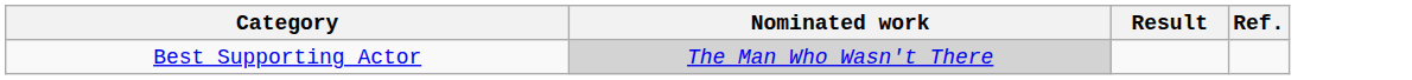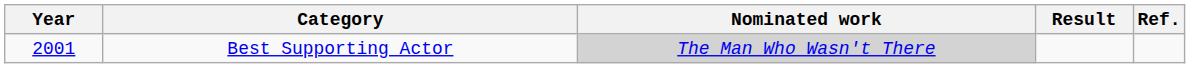 <table class="wikitable plainrowheaders" style="text-align:center;">
 <tr>
+<th scope="col" style="width:5em;">Year</th>
 <th scope="col" style="width:26em;">Category</th>
 <th scope="col" style="width:25em;">Nominated work</th>
 <th scope="col" style="width:5em;">Result</th>
 <th>Ref.</th>
 </tr>
 <tr>
+<td><a href='#'>2001</a></td>
 <td><a href='#'>Best Supporting Actor</a></td>
 <td style="background: lightgrey;"><em><a href='#'>The Man Who Wasn't There</a></em></td>
 <td></td>
 <td></td>
 </tr>
 </table>
